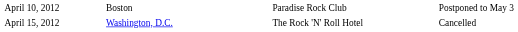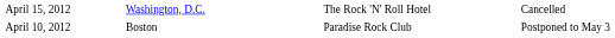 <table cellpadding="2" style="border: 0px solid darkgray; font-size:90%">
 <tr>
 <th width="150"></th>
 <th width="250"></th>
 <th width="250"></th>
 <th width="800"></th>
+</tr>
+<tr>
+<td>April 15, 2012</td>
+<td><a href='#'>Washington, D.C.</a></td>
+<td>The Rock 'N' Roll Hotel</td>
+<td>Cancelled</td>
 </tr>
 <tr border="0">
 <td>April 10, 2012</td>
 <td>Boston</td>
 <td>Paradise Rock Club</td>
 <td>Postponed to May 3</td>
 </tr>
 <tr>
-<td>April 15, 2012</td>
-<td><a href='#'>Washington, D.C.</a></td>
-<td>The Rock 'N' Roll Hotel</td>
-<td>Cancelled</td>
-</tr>
-<tr>
 </tr>
 </table>
